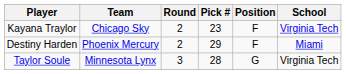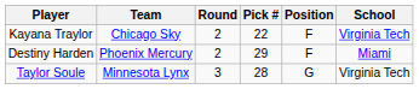 <table class="wikitable" style="text-align:center;">
 <tr>
 <th>Player</th>
 <th>Team</th>
 <th>Round</th>
 <th>Pick #</th>
 <th>Position</th>
 <th>School</th>
 </tr>
 <tr>
 <td>Kayana Traylor</td>
 <td><a href='#'>Chicago Sky</a></td>
 <td>2</td>
-<td>23</td>
+<td>22</td>
 <td>F</td>
 <td><a href='#'>Virginia Tech</a></td>
 </tr>
 <tr>
 <td>Destiny Harden</td>
 <td><a href='#'>Phoenix Mercury</a></td>
 <td>2</td>
 <td>29</td>
 <td>F</td>
 <td><a href='#'>Miami</a></td>
 </tr>
 <tr>
 <td><a href='#'>Taylor Soule</a></td>
 <td><a href='#'>Minnesota Lynx</a></td>
 <td>3</td>
 <td>28</td>
 <td>G</td>
 <td>Virginia Tech</td>
 </tr>
 </table>
